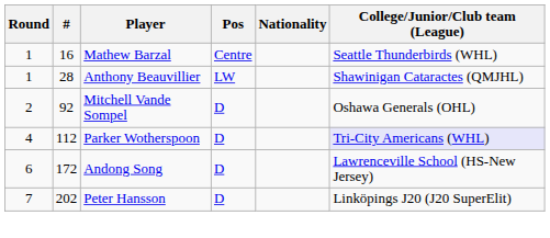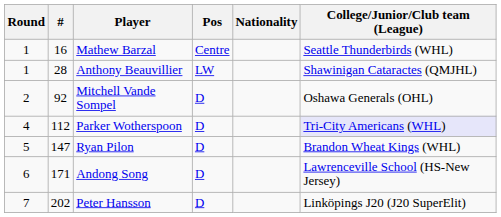 <table class="wikitable">
 <tr>
 <th>Round</th>
 <th>#</th>
 <th>Player</th>
 <th>Pos</th>
 <th>Nationality</th>
 <th>College/Junior/Club team (League)</th>
 </tr>
 <tr>
 <td style="text-align:center">1</td>
 <td style="text-align:center">16</td>
 <td><a href='#'>Mathew Barzal</a></td>
 <td><a href='#'>Centre</a></td>
 <td></td>
 <td><a href='#'>Seattle Thunderbirds</a> (WHL)</td>
 </tr>
 <tr>
 <td style="text-align:center">1</td>
 <td style="text-align:center">28</td>
 <td><a href='#'>Anthony Beauvillier</a></td>
 <td><a href='#'>LW</a></td>
 <td></td>
 <td><a href='#'>Shawinigan Cataractes</a> (QMJHL)</td>
 </tr>
 <tr>
 <td style="text-align:center">2</td>
 <td style="text-align:center">92</td>
 <td><a href='#'>Mitchell Vande Sompel</a></td>
 <td><a href='#'>D</a></td>
 <td></td>
 <td>Oshawa Generals (OHL)</td>
 </tr>
 <tr>
 <td style="text-align:center">4</td>
 <td style="text-align:center">112</td>
 <td><a href='#'>Parker Wotherspoon</a></td>
 <td><a href='#'>D</a></td>
 <td></td>
 <td style="background: lavender;"><a href='#'>Tri-City Americans</a> (<a href='#'>WHL</a>)</td>
 </tr>
 <tr>
+<td style="text-align:center">5</td>
+<td style="text-align:center">147</td>
+<td><a href='#'>Ryan Pilon</a></td>
+<td><a href='#'>D</a></td>
+<td></td>
+<td><a href='#'>Brandon Wheat Kings</a> (WHL)</td>
+</tr>
+<tr>
 <td style="text-align:center">6</td>
-<td style="text-align:center">172</td>
+<td style="text-align:center">171</td>
 <td><a href='#'>Andong Song</a></td>
 <td><a href='#'>D</a></td>
 <td></td>
 <td><a href='#'>Lawrenceville School</a> (HS-New Jersey)</td>
 </tr>
 <tr>
 <td style="text-align:center">7</td>
 <td style="text-align:center">202</td>
 <td><a href='#'>Peter Hansson</a></td>
 <td><a href='#'>D</a></td>
 <td></td>
 <td>Linköpings J20 (J20 SuperElit)</td>
 </tr>
 </table>
